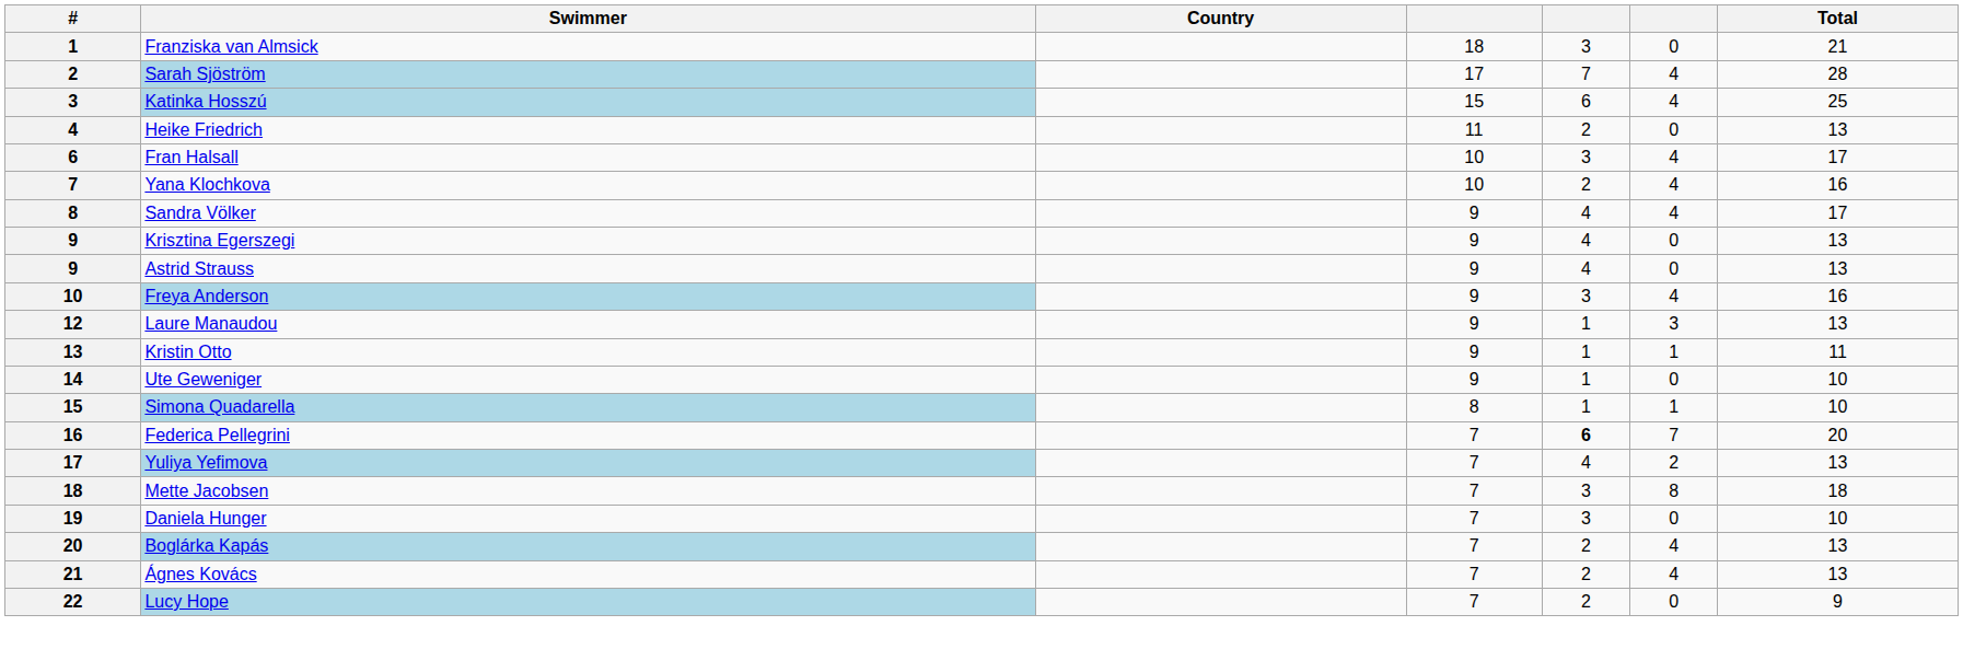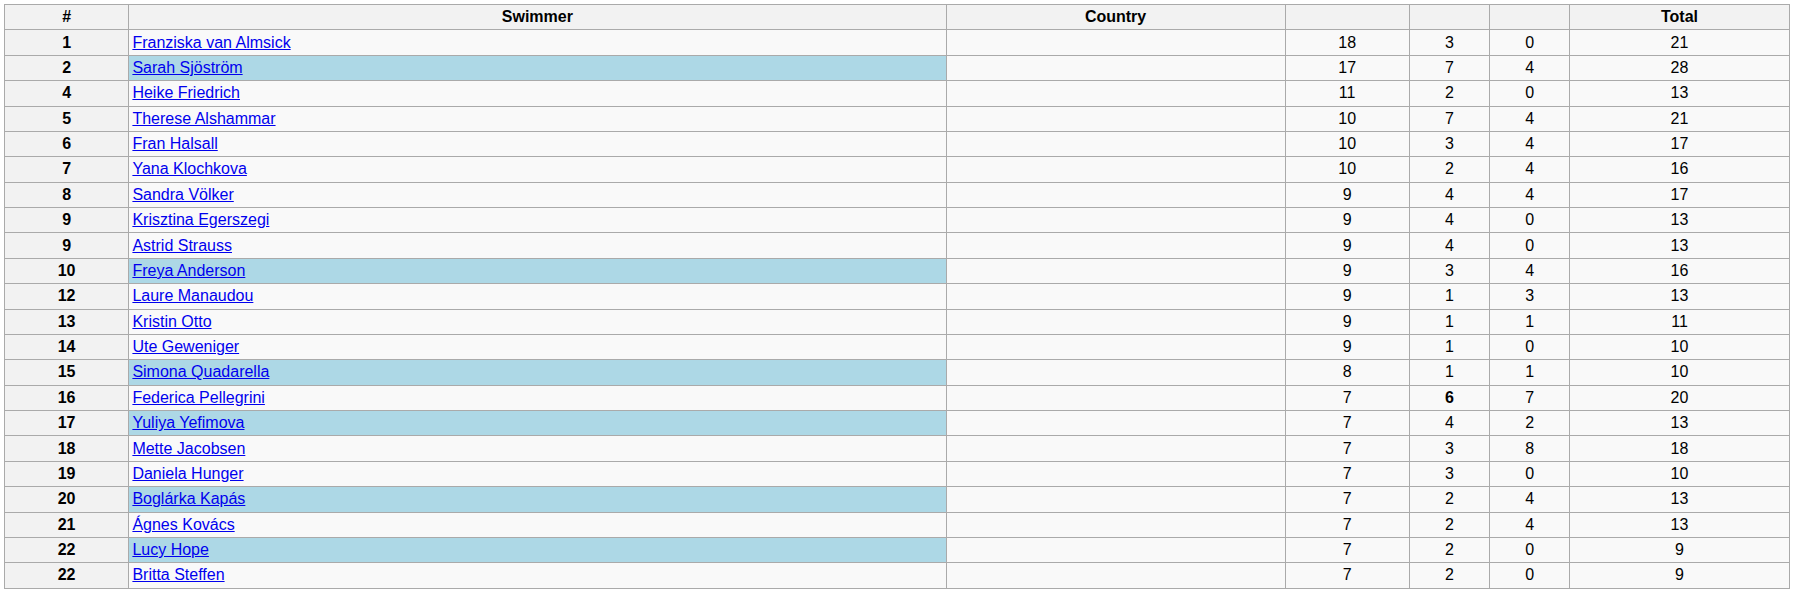 <table class="wikitable" width=90% style="font-size:100%; text-align:center">
 <tr>
 <th>#</th>
 <th>Swimmer</th>
 <th>Country</th>
 <th></th>
 <th></th>
 <th></th>
 <th>Total</th>
 </tr>
 <tr>
 <th>1</th>
 <td align=left><a href='#'>Franziska van Almsick</a></td>
 <td align=left></td>
 <td>18</td>
 <td>3</td>
 <td>0</td>
 <td>21</td>
 </tr>
 <tr>
 <th>2</th>
 <td align=left bgcolor=lightblue><a href='#'>Sarah Sjöström</a></td>
 <td align=left></td>
 <td>17</td>
 <td>7</td>
 <td>4</td>
 <td>28</td>
 </tr>
 <tr>
-<th>3</th>
-<td align=left bgcolor=lightblue><a href='#'>Katinka Hosszú</a></td>
-<td align=left></td>
-<td>15</td>
-<td>6</td>
-<td>4</td>
-<td>25</td>
-</tr>
-<tr>
 <th>4</th>
 <td align=left><a href='#'>Heike Friedrich</a></td>
 <td align=left><br></td>
 <td>11</td>
 <td>2</td>
 <td>0</td>
 <td>13</td>
+</tr>
+<tr>
+<th>5</th>
+<td align=left><a href='#'>Therese Alshammar</a></td>
+<td align=left></td>
+<td>10</td>
+<td>7</td>
+<td>4</td>
+<td>21</td>
 </tr>
 <tr>
 <th>6</th>
 <td align=left><a href='#'>Fran Halsall</a></td>
 <td align=left></td>
 <td>10</td>
 <td>3</td>
 <td>4</td>
 <td>17</td>
 </tr>
 <tr>
 <th>7</th>
 <td align=left><a href='#'>Yana Klochkova</a></td>
 <td align=left></td>
 <td>10</td>
 <td>2</td>
 <td>4</td>
 <td>16</td>
 </tr>
 <tr>
 <th>8</th>
 <td align=left><a href='#'>Sandra Völker</a></td>
 <td align=left></td>
 <td>9</td>
 <td>4</td>
 <td>4</td>
 <td>17</td>
 </tr>
 <tr>
 <th>9</th>
 <td align=left><a href='#'>Krisztina Egerszegi</a></td>
 <td align=left></td>
 <td>9</td>
 <td>4</td>
 <td>0</td>
 <td>13</td>
 </tr>
 <tr>
 <th>9</th>
 <td align=left><a href='#'>Astrid Strauss</a></td>
 <td align=left></td>
 <td>9</td>
 <td>4</td>
 <td>0</td>
 <td>13</td>
 </tr>
 <tr>
 <th>10</th>
 <td align=left bgcolor=lightblue><a href='#'>Freya Anderson</a></td>
 <td align=left></td>
 <td>9</td>
 <td>3</td>
 <td>4</td>
 <td>16</td>
 </tr>
 <tr>
 <th>12</th>
 <td align=left><a href='#'>Laure Manaudou</a></td>
 <td align=left></td>
 <td>9</td>
 <td>1</td>
 <td>3</td>
 <td>13</td>
 </tr>
 <tr>
 <th>13</th>
 <td align=left><a href='#'>Kristin Otto</a></td>
 <td align=left></td>
 <td>9</td>
 <td>1</td>
 <td>1</td>
 <td>11</td>
 </tr>
 <tr>
 <th>14</th>
 <td align=left><a href='#'>Ute Geweniger</a></td>
 <td align=left></td>
 <td>9</td>
 <td>1</td>
 <td>0</td>
 <td>10</td>
 </tr>
 <tr>
 <th>15</th>
 <td align=left bgcolor=lightblue><a href='#'>Simona Quadarella</a></td>
 <td align=left></td>
 <td>8</td>
 <td>1</td>
 <td>1</td>
 <td>10</td>
 </tr>
 <tr>
 <th>16</th>
 <td align=left><a href='#'>Federica Pellegrini</a></td>
 <td align=left></td>
 <td>7</td>
 <td><strong>6</strong></td>
 <td>7</td>
 <td>20</td>
 </tr>
 <tr>
 <th>17</th>
 <td align=left bgcolor=lightblue><a href='#'>Yuliya Yefimova</a></td>
 <td align=left></td>
 <td>7</td>
 <td>4</td>
 <td>2</td>
 <td>13</td>
 </tr>
 <tr>
 <th>18</th>
 <td align=left><a href='#'>Mette Jacobsen</a></td>
 <td align=left></td>
 <td>7</td>
 <td>3</td>
 <td>8</td>
 <td>18</td>
 </tr>
 <tr>
 <th>19</th>
 <td align=left><a href='#'>Daniela Hunger</a></td>
 <td align=left><br></td>
 <td>7</td>
 <td>3</td>
 <td>0</td>
 <td>10</td>
 </tr>
 <tr>
 <th>20</th>
 <td align=left bgcolor=lightblue><a href='#'>Boglárka Kapás</a></td>
 <td align=left></td>
 <td>7</td>
 <td>2</td>
 <td>4</td>
 <td>13</td>
 </tr>
 <tr>
 <th>21</th>
 <td align=left><a href='#'>Ágnes Kovács</a></td>
 <td align=left></td>
 <td>7</td>
 <td>2</td>
 <td>4</td>
 <td>13</td>
 </tr>
 <tr>
 <th>22</th>
 <td align=left bgcolor=lightblue><a href='#'>Lucy Hope</a></td>
 <td align=left></td>
 <td>7</td>
 <td>2</td>
 <td>0</td>
 <td>9</td>
 </tr>
+<tr>
+<th>22</th>
+<td align=left><a href='#'>Britta Steffen</a></td>
+<td align=left></td>
+<td>7</td>
+<td>2</td>
+<td>0</td>
+<td>9</td>
+</tr>
 </table>
